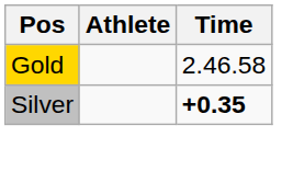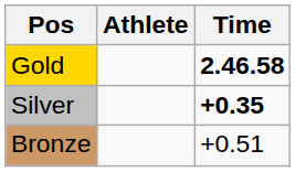 <table class="wikitable">
 <tr>
 <th>Pos</th>
 <th>Athlete</th>
 <th>Time</th>
 </tr>
 <tr>
 <td bgcolor="gold">Gold</td>
 <td></td>
-<td>2.46.58</td>
+<td><strong>2.46.58</strong></td>
 </tr>
 <tr>
 <td bgcolor="silver">Silver</td>
 <td></td>
 <td><strong>+0.35</strong></td>
 </tr>
+<tr>
+<td bgcolor="CC9966">Bronze</td>
+<td></td>
+<td>+0.51</td>
+</tr>
 </table>
